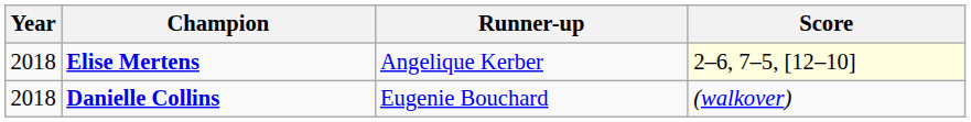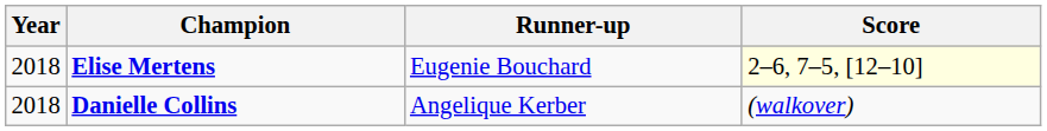 <table class="wikitable" style="font-size:90%">
 <tr>
 <th>Year</th>
 <th width="200">Champion</th>
 <th width="200">Runner-up</th>
 <th width="175">Score</th>
 </tr>
 <tr>
 <td>2018</td>
 <td> <strong><a href='#'>Elise Mertens</a></strong></td>
-<td> <a href='#'>Angelique Kerber</a></td>
+<td> <a href='#'>Eugenie Bouchard</a></td>
 <td style="background: lightyellow;">2–6, 7–5, [12–10]</td>
 </tr>
 <tr>
 <td>2018</td>
 <td> <strong><a href='#'>Danielle Collins</a></strong></td>
-<td> <a href='#'>Eugenie Bouchard</a></td>
+<td> <a href='#'>Angelique Kerber</a></td>
 <td><em>(<a href='#'>walkover</a>)</em></td>
 </tr>
 </table>
